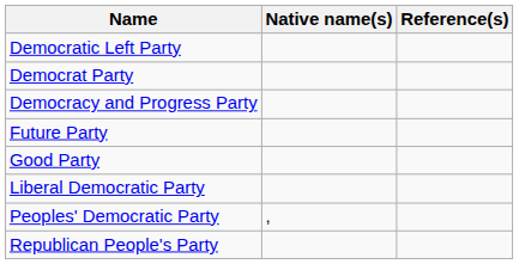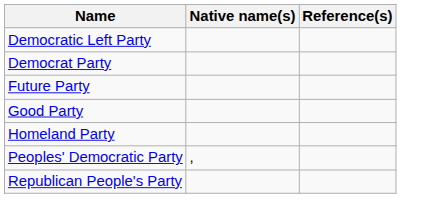 <table class="wikitable">
 <tr>
 <th>Name</th>
 <th>Native name(s)</th>
 <th>Reference(s)</th>
 </tr>
 <tr>
 <td><a href='#'>Democratic Left Party</a></td>
 <td></td>
 <td></td>
 </tr>
 <tr>
 <td><a href='#'>Democrat Party</a></td>
 <td></td>
 <td></td>
 </tr>
 <tr>
-<td><a href='#'>Democracy and Progress Party</a></td>
-<td></td>
-<td></td>
-</tr>
-<tr>
 <td><a href='#'>Future Party</a></td>
 <td></td>
 <td></td>
 </tr>
 <tr>
 <td><a href='#'>Good Party</a></td>
 <td></td>
 <td></td>
 </tr>
 <tr>
-<td><a href='#'>Liberal Democratic Party</a></td>
+<td><a href='#'>Homeland Party</a></td>
 <td></td>
 <td></td>
 </tr>
 <tr>
 <td><a href='#'>Peoples' Democratic Party</a></td>
 <td>, </td>
 <td></td>
 </tr>
 <tr>
 <td><a href='#'>Republican People's Party</a></td>
 <td></td>
 <td></td>
 </tr>
 </table>
